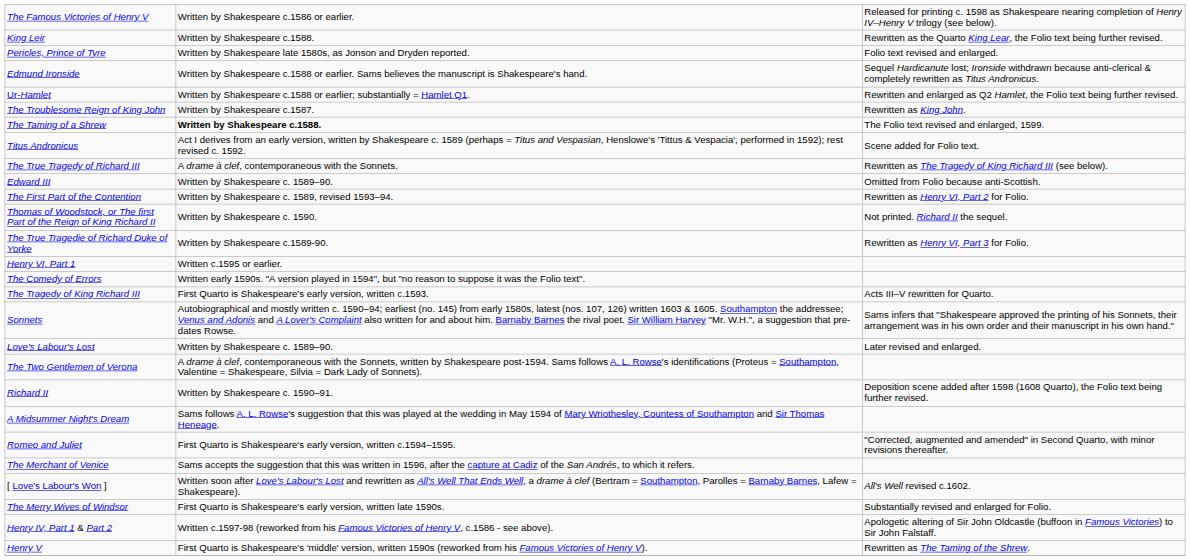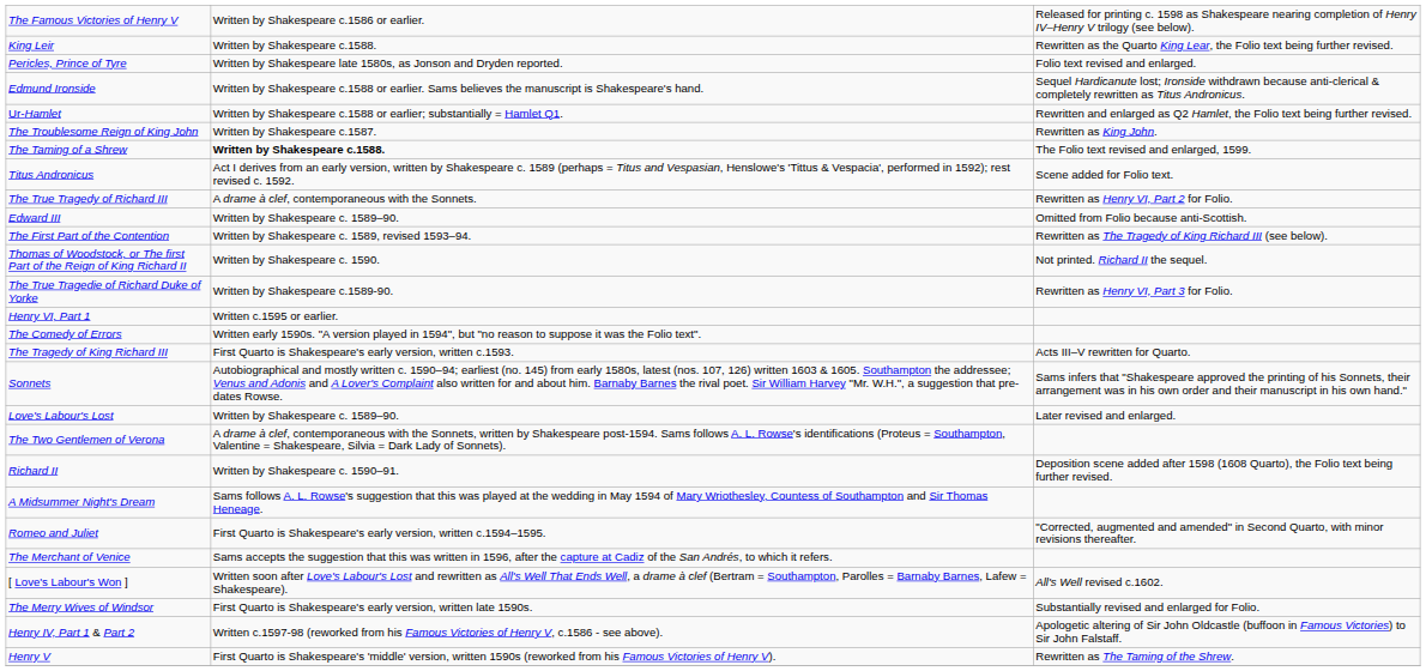 <table class="wikitable"  align=right style="margin:0 0 1em 1em">
 <tr>
 <td><em><a href='#'>The Famous Victories of Henry V</a></em></td>
 <td>Written by Shakespeare c.1586 or earlier.</td>
 <td>Released for printing c. 1598 as Shakespeare nearing completion of <em>Henry IV–Henry V</em> trilogy (see below).</td>
 </tr>
 <tr>
 <td><em><a href='#'>King Leir</a></em></td>
 <td>Written by Shakespeare c.1588.</td>
 <td>Rewritten as the Quarto <em><a href='#'>King Lear</a></em>, the Folio text being further revised.</td>
 </tr>
 <tr>
 <td><em><a href='#'>Pericles, Prince of Tyre</a></em></td>
 <td>Written by Shakespeare late 1580s, as Jonson and Dryden reported.</td>
 <td>Folio text revised and enlarged.</td>
 </tr>
 <tr>
 <td><a href='#'><em>Edmund Ironside</em></a></td>
 <td>Written by Shakespeare c.1588 or earlier. Sams believes the manuscript is Shakespeare's hand.</td>
 <td>Sequel <em>Hardicanute</em> lost; <em>Ironside</em> withdrawn because anti-clerical & completely rewritten as <em>Titus Andronicus</em>.</td>
 </tr>
 <tr>
 <td><a href='#'>Ur-<em>Hamlet</em></a></td>
 <td>Written by Shakespeare c.1588 or earlier; substantially = <a href='#'>Hamlet Q1</a>.</td>
 <td>Rewritten and enlarged as Q2 <em>Hamlet</em>, the Folio text being further revised.</td>
 </tr>
 <tr>
 <td><em><a href='#'>The Troublesome Reign of King John</a></em></td>
 <td>Written by Shakespeare c.1587.</td>
 <td>Rewritten as <em><a href='#'>King John</a></em>.</td>
 </tr>
 <tr>
 <td><em><a href='#'>The Taming of a Shrew</a></em></td>
 <td><strong>Written by Shakespeare c.1588.</strong></td>
 <td>The Folio text revised and enlarged, 1599.</td>
 </tr>
 <tr>
 <td><em><a href='#'>Titus Andronicus</a></em></td>
 <td>Act I derives from an early version, written by Shakespeare c. 1589 (perhaps = <em>Titus and Vespasian</em>, Henslowe's 'Tittus & Vespacia', performed in 1592); rest revised c. 1592.</td>
 <td>Scene added for Folio text.</td>
 </tr>
 <tr>
 <td><em><a href='#'>The True Tragedy of Richard III</a></em></td>
 <td>A <em>drame à clef</em>, contemporaneous with the Sonnets.</td>
-<td>Rewritten as <a href='#'><em>The Tragedy of King Richard III</em></a> (see below).</td>
+<td>Rewritten as <em><a href='#'>Henry VI, Part 2</a></em> for Folio.</td>
 </tr>
 <tr>
 <td><a href='#'><em>Edward III</em></a></td>
 <td>Written by Shakespeare c. 1589–90.</td>
 <td>Omitted from Folio because anti-Scottish.</td>
 </tr>
 <tr>
 <td><a href='#'><em>The First Part of the Contention</em></a></td>
 <td>Written by Shakespeare c. 1589, revised 1593–94.</td>
-<td>Rewritten as <em><a href='#'>Henry VI, Part 2</a></em> for Folio.</td>
+<td>Rewritten as <a href='#'><em>The Tragedy of King Richard III</em></a> (see below).</td>
 </tr>
 <tr>
 <td><a href='#'><em>Thomas of Woodstock, or The first Part of the Reign of King Richard II</em></a></td>
 <td>Written by Shakespeare c. 1590.</td>
 <td>Not printed. <a href='#'><em>Richard II</em></a> the sequel.</td>
 </tr>
 <tr>
 <td><a href='#'><em>The True Tragedie of Richard Duke of Yorke</em></a></td>
 <td>Written by Shakespeare c.1589-90.</td>
 <td>Rewritten as <em><a href='#'>Henry VI, Part 3</a></em> for Folio.</td>
 </tr>
 <tr>
 <td><em><a href='#'>Henry VI, Part 1</a></em></td>
 <td>Written c.1595 or earlier.</td>
 </tr>
 <tr>
 <td><em><a href='#'>The Comedy of Errors</a></em></td>
 <td>Written early 1590s. "A version played in 1594", but "no reason to suppose it was the Folio text".</td>
 <td></td>
 </tr>
 <tr>
 <td><a href='#'><em>The Tragedy of King Richard III</em></a></td>
 <td>First Quarto is Shakespeare's early version, written c.1593.</td>
 <td>Acts III–V rewritten for Quarto.</td>
 </tr>
 <tr>
 <td><em><a href='#'>Sonnets</a></em></td>
 <td>Autobiographical and mostly written c. 1590–94; earliest (no. 145) from early 1580s, latest (nos. 107, 126) written 1603 & 1605. <a href='#'>Southampton</a> the addressee; <a href='#'><em>Venus and Adonis</em></a> and <em><a href='#'>A Lover's Complaint</a></em> also written for and about him. <a href='#'>Barnaby Barnes</a> the rival poet. <a href='#'>Sir William Harvey</a> "Mr. W.H.", a suggestion that pre-dates Rowse.</td>
 <td>Sams infers that "Shakespeare approved the printing of his Sonnets, their arrangement was in his own order and their manuscript in his own hand."</td>
 </tr>
 <tr>
 <td><em><a href='#'>Love's Labour's Lost</a></em></td>
 <td>Written by Shakespeare c. 1589–90.</td>
 <td>Later revised and enlarged.</td>
 </tr>
 <tr>
 <td><em><a href='#'>The Two Gentlemen of Verona</a></em></td>
 <td>A <em>drame à clef</em>, contemporaneous with the Sonnets, written by Shakespeare post-1594. Sams follows <a href='#'>A. L. Rowse</a>'s identifications (Proteus = <a href='#'>Southampton</a>, Valentine = Shakespeare, Silvia = Dark Lady of Sonnets).</td>
 <td></td>
 </tr>
 <tr>
 <td><a href='#'><em>Richard II</em></a></td>
 <td>Written by Shakespeare c. 1590–91.</td>
 <td>Deposition scene added after 1598 (1608 Quarto), the Folio text being further revised.</td>
 </tr>
 <tr>
 <td><em><a href='#'>A Midsummer Night's Dream</a></em></td>
 <td>Sams follows <a href='#'>A. L. Rowse</a>'s suggestion that this was played at the wedding in May 1594 of <a href='#'>Mary Wriothesley, Countess of Southampton</a> and <a href='#'>Sir Thomas Heneage</a>.</td>
 <td></td>
 </tr>
 <tr>
 <td><em><a href='#'>Romeo and Juliet</a></em></td>
 <td>First Quarto is Shakespeare's early version, written c.1594–1595.</td>
 <td>"Corrected, augmented and amended" in Second Quarto, with minor revisions thereafter.</td>
 </tr>
 <tr>
 <td><em><a href='#'>The Merchant of Venice</a></em></td>
 <td>Sams accepts the suggestion that this was written in 1596, after the <a href='#'>capture at Cadiz</a> of the <em>San Andrés</em>, to which it refers.</td>
 <td></td>
 </tr>
 <tr>
 <td>[ <a href='#'>Love's Labour's Won</a> ]</td>
 <td>Written soon after <em><a href='#'>Love's Labour's Lost</a></em> and rewritten as <em><a href='#'>All's Well That Ends Well</a></em>, a <em>drame à clef</em> (Bertram = <a href='#'>Southampton</a>, Parolles = <a href='#'>Barnaby Barnes</a>, Lafew = Shakespeare).</td>
 <td><em>All's Well</em> revised c.1602.</td>
 </tr>
 <tr>
 <td><em><a href='#'>The Merry Wives of Windsor</a></em></td>
 <td>First Quarto is Shakespeare's early version, written late 1590s.</td>
 <td>Substantially revised and enlarged for Folio.</td>
 </tr>
 <tr>
 <td><em><a href='#'>Henry IV, Part 1</a></em> & <em><a href='#'>Part 2</a></em></td>
 <td>Written c.1597-98 (reworked from his <a href='#'><em>Famous Victories of Henry V</em></a>, c.1586 - see above).</td>
 <td>Apologetic altering of Sir John Oldcastle (buffoon in <a href='#'><em>Famous Victories</em></a>) to Sir John Falstaff.</td>
 </tr>
 <tr>
 <td><em><a href='#'>Henry V</a></em></td>
 <td>First Quarto is Shakespeare's 'middle' version, written 1590s (reworked from his <em><a href='#'>Famous Victories of Henry V</a></em>).</td>
 <td>Rewritten as <em><a href='#'>The Taming of the Shrew</a></em>.</td>
 </tr>
 <tr>
 </tr>
 </table>
